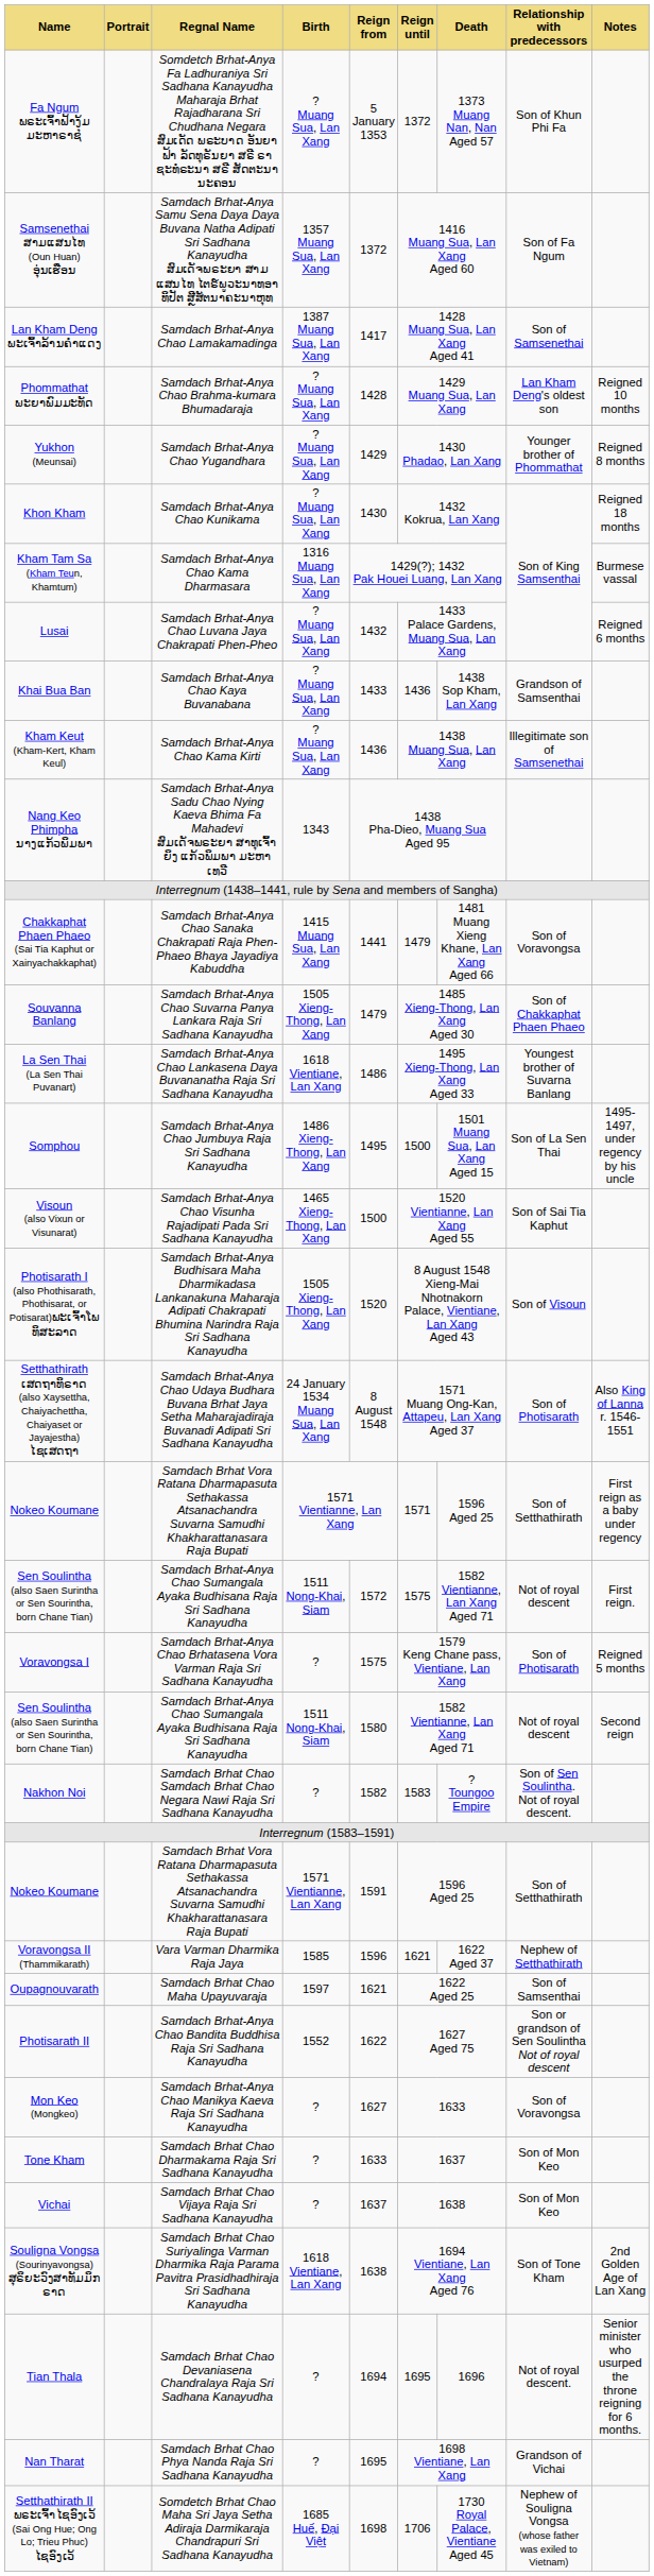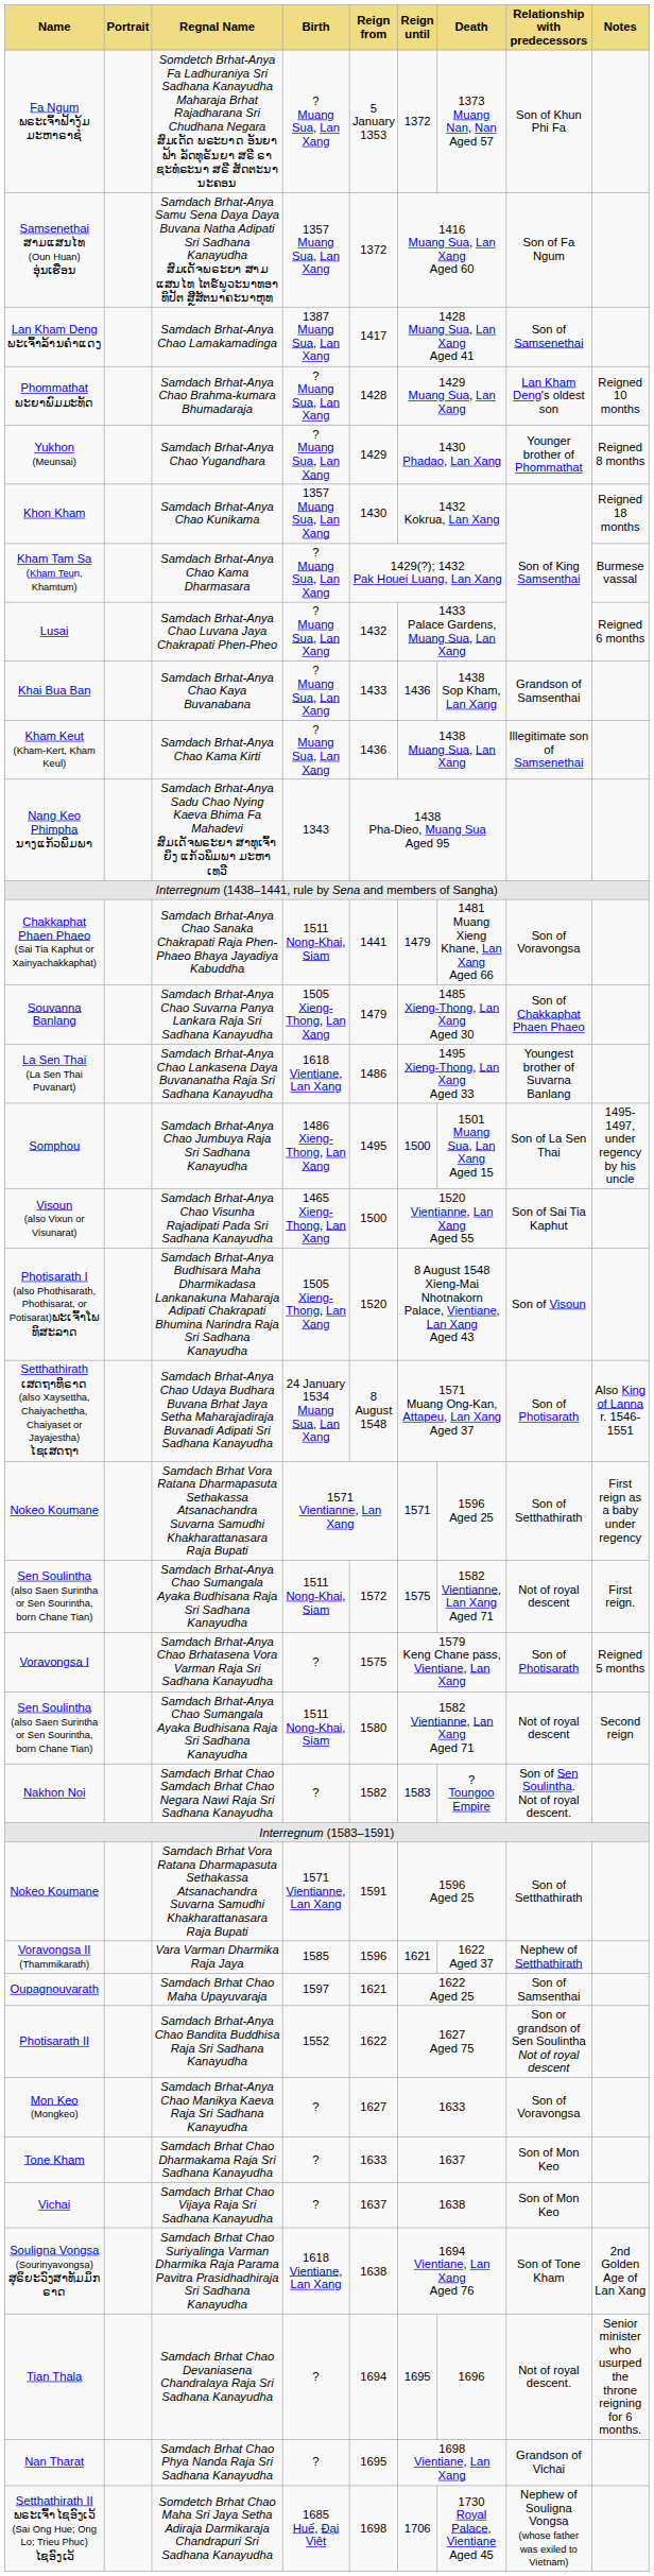 <table class="wikitable" style="text-align: center;">
 <tr>
 <th style="background-color:#F0DC82">Name</th>
 <th style="background-color:#F0DC82">Portrait</th>
 <th style="background-color:#F0DC82">Regnal Name</th>
 <th style="background-color:#F0DC82">Birth</th>
 <th style="background-color:#F0DC82">Reign<br> from</th>
 <th style="background-color:#F0DC82">Reign<br> until</th>
 <th style="background-color:#F0DC82">Death</th>
 <th style="background-color:#F0DC82">Relationship <br>with predecessors</th>
 <th style="background-color:#F0DC82">Notes</th>
 </tr>
 <tr>
 <td align="center"><a href='#'>Fa Ngum</a><br>ພຣະເຈົ້າຟ້າງຸ້ມມະຫາຣາຊ</td>
 <td></td>
 <td><em>Somdetch Brhat-Anya Fa Ladhuraniya Sri Sadhana Kanayudha Maharaja Brhat Rajadharana Sri Chudhana Negara</em> ສົມເດັດ ພຣະບາດ ອັນຍາ ຟ້າ ລັດທຸຣັນຍາ ສຣີ ຣາຊະທໍຣະນາ ສຣີ ສັດຕະນາ ນະຄອນ</td>
 <td>?<br><a href='#'>Muang Sua</a>, <a href='#'>Lan Xang</a></td>
 <td align="center">5 January 1353</td>
 <td align="center">1372</td>
 <td align="center">1373<br><a href='#'>Muang Nan</a>, <a href='#'>Nan</a><br>Aged 57</td>
 <td>Son of Khun Phi Fa</td>
 <td align="center"></td>
 </tr>
 <tr>
 <td align="center"><a href='#'>Samsenethai</a><br>ສາມແສນໄທ<br> <small>(Oun Huan)</small><br>ອຸ່ນເຮືອນ</td>
 <td></td>
 <td><em>Samdach Brhat-Anya Samu Sena Daya Daya Buvana Natha Adipati Sri Sadhana Kanayudha</em><br>ສົມເດັຈພຣະຍາ ສາມແສນໄທ ໄຕຣ໌ພູວະນາທອາທິປັຕ ສຼີສັຕນາຄະນາຫຸທ</td>
 <td align="center">1357<br><a href='#'>Muang Sua</a>, <a href='#'>Lan Xang</a></td>
 <td align="center">1372</td>
 <td align="center" colspan="2">1416<br><a href='#'>Muang Sua</a>, <a href='#'>Lan Xang</a><br>Aged 60</td>
 <td align="center">Son of Fa Ngum</td>
 <td align="center"></td>
 </tr>
 <tr>
 <td align="center"><a href='#'>Lan Kham Deng</a><br>ພະເຈົ້າລ້ານຄຳແດງ</td>
 <td></td>
 <td><em>Samdach Brhat-Anya Chao Lamakamadinga</em></td>
 <td align="center">1387<br><a href='#'>Muang Sua</a>, <a href='#'>Lan Xang</a></td>
 <td align="center">1417</td>
 <td align="center" colspan="2">1428<br><a href='#'>Muang Sua</a>, <a href='#'>Lan Xang</a><br>Aged 41</td>
 <td align="center">Son of <a href='#'>Samsenethai</a></td>
 <td align="center"></td>
 </tr>
 <tr>
 <td align="center"><a href='#'>Phommathat</a><br>ພະຍາພົມມະທັດ</td>
 <td></td>
 <td><em>Samdach Brhat-Anya Chao Brahma-kumara Bhumadaraja</em></td>
 <td>?<br><a href='#'>Muang Sua</a>, <a href='#'>Lan Xang</a></td>
 <td align="center">1428</td>
 <td align="center" colspan="2">1429<br><a href='#'>Muang Sua</a>, <a href='#'>Lan Xang</a></td>
 <td align="center"><a href='#'>Lan Kham Deng</a>'s oldest son</td>
 <td align="center">Reigned 10 months</td>
 </tr>
 <tr>
 <td align="center"><a href='#'>Yukhon</a><br><small>(Meunsai)</small></td>
 <td></td>
 <td><em>Samdach Brhat-Anya Chao Yugandhara</em></td>
 <td>?<br><a href='#'>Muang Sua</a>, <a href='#'>Lan Xang</a></td>
 <td align="center">1429</td>
 <td align="center" colspan="2">1430<br><a href='#'>Phadao</a>, <a href='#'>Lan Xang</a></td>
 <td align="center">Younger brother of <a href='#'>Phommathat</a></td>
 <td align="center">Reigned 8 months</td>
 </tr>
 <tr>
 <td align="center"><a href='#'>Khon Kham</a></td>
 <td></td>
 <td><em>Samdach Brhat-Anya Chao Kunikama</em></td>
-<td>?<br><a href='#'>Muang Sua</a>, <a href='#'>Lan Xang</a></td>
+<td align="center">1357<br><a href='#'>Muang Sua</a>, <a href='#'>Lan Xang</a></td>
 <td align="center">1430</td>
 <td align="center" colspan="2">1432<br>Kokrua, <a href='#'>Lan Xang</a></td>
 <td rowspan="3" align="center">Son of King <a href='#'>Samsenthai</a></td>
 <td align="center">Reigned 18 months</td>
 </tr>
 <tr>
 <td align="center"><a href='#'>Kham Tam Sa</a><br><small>(<a href='#'>Kham Teu</a>n, Khamtum)</small></td>
 <td></td>
 <td><em>Samdach Brhat-Anya Chao Kama Dharmasara</em></td>
-<td align="center">1316<br><a href='#'>Muang Sua</a>, <a href='#'>Lan Xang</a></td>
+<td>?<br><a href='#'>Muang Sua</a>, <a href='#'>Lan Xang</a></td>
 <td align="center" colspan="3">1429(?); 1432<br><a href='#'>Pak Houei Luang</a>, <a href='#'>Lan Xang</a></td>
 <td align="center">Burmese vassal</td>
 </tr>
 <tr>
 <td align="center"><a href='#'>Lusai</a></td>
 <td></td>
 <td><em>Samdach Brhat-Anya Chao Luvana Jaya Chakrapati Phen-Pheo</em></td>
 <td>?<br><a href='#'>Muang Sua</a>, <a href='#'>Lan Xang</a></td>
 <td align="center">1432</td>
 <td align="center" colspan="2">1433<br>Palace Gardens, <a href='#'>Muang Sua</a>, <a href='#'>Lan Xang</a></td>
 <td align="center">Reigned 6 months<br></td>
 </tr>
 <tr>
 <td align="center"><a href='#'>Khai Bua Ban</a></td>
 <td></td>
 <td><em>Samdach Brhat-Anya Chao Kaya Buvanabana</em></td>
 <td>?<br><a href='#'>Muang Sua</a>, <a href='#'>Lan Xang</a></td>
 <td align="center">1433</td>
 <td align="center">1436</td>
 <td>1438<br>Sop Kham, <a href='#'>Lan Xang</a></td>
 <td align="center">Grandson of Samsenthai</td>
 <td align="center"></td>
 </tr>
 <tr>
 <td align="center"><a href='#'>Kham Keut</a><br> <small>(Kham-Kert, Kham Keul)</small></td>
 <td></td>
 <td><em>Samdach Brhat-Anya Chao Kama Kirti</em></td>
 <td>?<br><a href='#'>Muang Sua</a>, <a href='#'>Lan Xang</a></td>
 <td align="center">1436</td>
 <td align="center" colspan="2">1438<br><a href='#'>Muang Sua</a>, <a href='#'>Lan Xang</a></td>
 <td align="center">Illegitimate son of <a href='#'>Samsenethai</a></td>
 <td align="center"></td>
 </tr>
 <tr>
 <td align="center"><a href='#'>Nang Keo Phimpha</a><br>ນາງແກ້ວພິມພາ</td>
 <td></td>
 <td><em>Samdach Brhat-Anya Sadu Chao Nying Kaeva Bhima Fa Mahadevi</em><br>ສົມເດັຈພຣະຍາ ສາທຸເຈົ້າຍິງ ແກ້ວພິມພາ ມະຫາເທວີ</td>
 <td align="center">1343</td>
 <td align="center" colspan="3">1438<br>Pha-Dieo, <a href='#'>Muang Sua</a><br>Aged 95</td>
 <td></td>
 <td align="center"></td>
 </tr>
 <tr>
 <td colspan="9" style="background-color:#E6E6E6" align="center"><em>Interregnum</em> (1438–1441, rule by <em>Sena</em> and members of Sangha)</td>
 </tr>
 <tr>
 <td align="center"><a href='#'>Chakkaphat Phaen Phaeo</a> <br> <small>(Sai Tia Kaphut or Xainyachakkaphat)</small></td>
 <td></td>
 <td><em>Samdach Brhat-Anya Chao Sanaka Chakrapati Raja Phen-Phaeo Bhaya Jayadiya Kabuddha</em></td>
-<td align="center">1415<br><a href='#'>Muang Sua</a>, <a href='#'>Lan Xang</a></td>
+<td>1511<br><a href='#'>Nong-Khai</a>, <a href='#'>Siam</a></td>
 <td align="center">1441</td>
 <td align="center">1479</td>
 <td align="center">1481<br>Muang Xieng Khane, <a href='#'>Lan Xang</a><br>Aged 66</td>
 <td align="center">Son of Voravongsa</td>
 <td align="center"></td>
 </tr>
 <tr>
 <td align="center"><a href='#'>Souvanna Banlang</a></td>
 <td></td>
 <td><em>Samdach Brhat-Anya Chao Suvarna Panya Lankara Raja Sri Sadhana Kanayudha</em></td>
 <td align="center">1505<br><a href='#'>Xieng-Thong</a>, <a href='#'>Lan Xang</a></td>
 <td align="center">1479</td>
 <td align="center" colspan="2">1485<br><a href='#'>Xieng-Thong</a>, <a href='#'>Lan Xang</a><br>Aged 30</td>
 <td align="center">Son of <a href='#'>Chakkaphat Phaen Phaeo</a></td>
 <td align="center"></td>
 </tr>
 <tr>
 <td align="center"><a href='#'>La Sen Thai</a> <br> <small>(La Sen Thai Puvanart)</small></td>
 <td></td>
 <td><em>Samdach Brhat-Anya Chao Lankasena Daya Buvananatha Raja Sri Sadhana Kanayudha</em></td>
 <td align="center">1618<br><a href='#'>Vientiane</a>, <a href='#'>Lan Xang</a></td>
 <td align="center">1486</td>
 <td align="center" colspan="2">1495<br><a href='#'>Xieng-Thong</a>, <a href='#'>Lan Xang</a><br>Aged 33</td>
 <td align="center">Youngest brother of Suvarna <br>Banlang</td>
 <td align="center"></td>
 </tr>
 <tr>
 <td align="center"><a href='#'>Somphou</a></td>
 <td></td>
 <td><em>Samdach Brhat-Anya Chao Jumbuya Raja Sri Sadhana Kanayudha</em></td>
 <td align="center">1486<br><a href='#'>Xieng-Thong</a>, <a href='#'>Lan Xang</a></td>
 <td align="center">1495</td>
 <td align="center">1500</td>
 <td>1501<br><a href='#'>Muang Sua</a>, <a href='#'>Lan Xang</a><br>Aged 15</td>
 <td align="center">Son of La Sen Thai</td>
 <td align="center">1495-1497, under regency by his uncle</td>
 </tr>
 <tr>
 <td align="center"><a href='#'>Visoun</a><br> <small>(also Vixun or Visunarat)</small></td>
 <td></td>
 <td><em>Samdach Brhat-Anya Chao Visunha Rajadipati Pada Sri Sadhana Kanayudha</em></td>
 <td align="center">1465<br><a href='#'>Xieng-Thong</a>, <a href='#'>Lan Xang</a></td>
 <td align="center">1500</td>
 <td align="center" colspan="2">1520<br><a href='#'>Vientianne</a>, <a href='#'>Lan Xang</a><br>Aged 55</td>
 <td align="center">Son of Sai Tia Kaphut</td>
 <td align="center"></td>
 </tr>
 <tr>
 <td align="center"><a href='#'>Photisarath I</a><br> <small>(also Phothisarath, Phothisarat, or Potisarat)</small>ພະເຈົ້າໂພທິສະລາດ</td>
 <td></td>
 <td><em>Samdach Brhat-Anya Budhisara Maha Dharmikadasa Lankanakuna Maharaja Adipati Chakrapati Bhumina Narindra Raja Sri Sadhana Kanayudha</em></td>
 <td align="center">1505<br><a href='#'>Xieng-Thong</a>, <a href='#'>Lan Xang</a></td>
 <td align="center">1520</td>
 <td align="center" colspan="2">8 August 1548<br>Xieng-Mai Nhotnakorn Palace, <a href='#'>Vientiane</a>, <a href='#'>Lan Xang</a><br>Aged 43</td>
 <td align="center">Son of <a href='#'>Visoun</a></td>
 <td align="center"></td>
 </tr>
 <tr>
 <td align="center"><a href='#'>Setthathirath</a><br>ເສດຖາທິຣາດ<br><small>(also Xaysettha, Chaiyachettha, <br>Chaiyaset or Jayajestha)</small><br>ໄຊເສດຖາ</td>
 <td></td>
 <td><em>Samdach Brhat-Anya Chao Udaya Budhara Buvana Brhat Jaya Setha Maharajadiraja Buvanadi Adipati Sri Sadhana Kanayudha</em></td>
 <td align="center">24 January 1534<br><a href='#'>Muang Sua</a>, <a href='#'>Lan Xang</a></td>
 <td align="center">8 August 1548</td>
 <td align="center" colspan="2">1571<br>Muang Ong-Kan, <a href='#'>Attapeu</a>, <a href='#'>Lan Xang</a><br>Aged 37</td>
 <td align="center">Son of <a href='#'>Photisarath</a></td>
 <td align="center">Also <a href='#'>King of Lanna</a><br> r. 1546-1551<br></td>
 </tr>
 <tr>
 <td><a href='#'>Nokeo Koumane</a></td>
 <td></td>
 <td><em>Samdach Brhat Vora Ratana Dharmapasuta Sethakassa Atsanachandra Suvarna Samudhi Khakharattanasara Raja Bupati</em></td>
 <td colspan="2">1571<br><a href='#'>Vientianne</a>, <a href='#'>Lan Xang</a></td>
 <td>1571</td>
 <td>1596<br>Aged 25</td>
 <td>Son of Setthathirath</td>
 <td>First reign as a baby under regency</td>
 </tr>
 <tr>
 <td align="center"><a href='#'>Sen Soulintha</a><br> <small>(also Saen Surintha or Sen Sourintha, <br> born Chane Tian)</small></td>
 <td></td>
 <td><em>Samdach Brhat-Anya Chao Sumangala Ayaka Budhisana Raja Sri Sadhana Kanayudha</em></td>
 <td align="center">1511<br><a href='#'>Nong-Khai</a>, <a href='#'>Siam</a></td>
 <td align="center">1572</td>
 <td align="center">1575</td>
 <td align="center">1582<br><a href='#'>Vientianne</a>, <a href='#'>Lan Xang</a><br>Aged 71</td>
 <td align="center">Not of royal descent</td>
 <td align="center">First reign.<br></td>
 </tr>
 <tr>
 <td align="center"><a href='#'>Voravongsa I</a></td>
 <td></td>
 <td><em>Samdach Brhat-Anya Chao Brhatasena Vora Varman Raja Sri Sadhana Kanayudha</em></td>
 <td>?</td>
 <td align="center">1575</td>
 <td colspan="2" align="center">1579<br>Keng Chane pass, <a href='#'>Vientiane</a>, <a href='#'>Lan Xang</a></td>
 <td align="center">Son of <a href='#'>Photisarath</a></td>
 <td align="center">Reigned 5 months</td>
 </tr>
 <tr>
 <td align="center"><a href='#'>Sen Soulintha</a><br> <small>(also Saen Surintha or Sen Sourintha, <br> born Chane Tian)</small></td>
 <td></td>
 <td><em>Samdach Brhat-Anya Chao Sumangala Ayaka Budhisana Raja Sri Sadhana Kanayudha</em></td>
 <td>1511<br><a href='#'>Nong-Khai</a>, <a href='#'>Siam</a></td>
 <td align="center">1580</td>
 <td colspan="2" align="center">1582<br><a href='#'>Vientianne</a>, <a href='#'>Lan Xang</a><br>Aged 71</td>
 <td align="center">Not of royal descent</td>
 <td align="center">Second reign<br></td>
 </tr>
 <tr>
 <td align="center"><a href='#'>Nakhon Noi</a></td>
 <td></td>
 <td><em>Samdach Brhat Chao Samdach Brhat Chao Negara Nawi Raja Sri Sadhana Kanayudha</em></td>
 <td>?</td>
 <td align="center">1582</td>
 <td align="center">1583</td>
 <td>?<br><a href='#'>Toungoo Empire</a></td>
 <td align="center">Son of <a href='#'>Sen Soulintha</a>.<br> Not of royal descent.</td>
 <td align="center"></td>
 </tr>
 <tr>
 <td colspan="9" style="background-color:#E6E6E6" align="center"><em>Interregnum</em> (1583–1591)</td>
 </tr>
 <tr>
 <td align="center"><a href='#'>Nokeo Koumane</a></td>
 <td></td>
 <td><em>Samdach Brhat Vora Ratana Dharmapasuta Sethakassa Atsanachandra Suvarna Samudhi Khakharattanasara Raja Bupati</em></td>
 <td>1571<br><a href='#'>Vientianne</a>, <a href='#'>Lan Xang</a></td>
 <td align="center">1591</td>
 <td colspan="2" align="center">1596<br>Aged 25</td>
 <td align="center">Son of Setthathirath</td>
 <td align="center"></td>
 </tr>
 <tr>
 <td align="center"><a href='#'>Voravongsa II</a> <br><small>(Thammikarath)</small></td>
 <td></td>
 <td><em>Vara Varman Dharmika Raja Jaya</em></td>
 <td>1585</td>
 <td align="center">1596</td>
 <td align="center">1621</td>
 <td>1622<br>Aged 37</td>
 <td align="center">Nephew of <a href='#'>Setthathirath</a></td>
 <td align="center"></td>
 </tr>
 <tr>
 <td align="center"><a href='#'>Oupagnouvarath</a></td>
 <td></td>
 <td><em>Samdach Brhat Chao Maha Upayuvaraja</em></td>
 <td>1597</td>
 <td align="center">1621</td>
 <td colspan="2" align="center">1622<br>Aged 25</td>
 <td align="center">Son of Samsenthai</td>
 <td align="center"></td>
 </tr>
 <tr>
 <td align="center"><a href='#'>Photisarath II</a></td>
 <td></td>
 <td><em>Samdach Brhat-Anya Chao Bandita Buddhisa Raja Sri Sadhana Kanayudha</em></td>
 <td>1552</td>
 <td align="center">1622</td>
 <td colspan="2" align="center">1627<br>Aged 75</td>
 <td align="center">Son or grandson of Sen Soulintha<br> <em>Not of royal descent</em></td>
 <td align="center"></td>
 </tr>
 <tr>
 <td align="center"><a href='#'>Mon Keo</a><br> <small>(Mongkeo)</small></td>
 <td></td>
 <td><em>Samdach Brhat-Anya Chao Manikya Kaeva Raja Sri Sadhana Kanayudha</em></td>
 <td>?</td>
 <td align="center">1627</td>
 <td colspan="2">1633</td>
 <td align="center">Son of Voravongsa</td>
 <td align="center"></td>
 </tr>
 <tr>
 <td align="center"><a href='#'>Tone Kham</a></td>
 <td></td>
 <td><em>Samdach</em> <em>Brhat</em> <em>Chao</em> <em>Dharmakama</em> <em>Raja</em> <em>Sri</em> <em>Sadhana</em> <em>Kanayudha</em></td>
 <td>?</td>
 <td align="center">1633</td>
 <td colspan="2" align="center">1637</td>
 <td align="center">Son of Mon Keo</td>
 <td align="center"></td>
 </tr>
 <tr>
 <td align="center"><a href='#'>Vichai</a></td>
 <td></td>
 <td><em>Samdach</em> <em>Brhat</em> <em>Chao</em> <em>Vijaya</em> <em>Raja</em> <em>Sri</em> <em>Sadhana</em> <em>Kanayudha</em></td>
 <td>?</td>
 <td align="center">1637</td>
 <td colspan="2" align="center">1638</td>
 <td align="center">Son of Mon Keo</td>
 <td align="center"></td>
 </tr>
 <tr>
 <td align="center"><a href='#'>Souligna Vongsa</a> <br><small>(Sourinyavongsa)</small><br>ສຸຣິຍະວົງສາທັມມິກຣາດ</td>
 <td></td>
 <td><em>Samdach Brhat Chao Suriyalinga Varman Dharmika Raja Parama Pavitra Prasidhadhiraja Sri Sadhana Kanayudha</em></td>
 <td align="center">1618<br><a href='#'>Vientiane</a>, <a href='#'>Lan Xang</a></td>
 <td align="center">1638</td>
 <td colspan="2" align="center">1694<br><a href='#'>Vientiane</a>, <a href='#'>Lan Xang</a><br>Aged 76</td>
 <td align="center">Son of Tone Kham</td>
 <td align="center">2nd Golden Age of Lan Xang<br></td>
 </tr>
 <tr>
 <td align="center"><a href='#'>Tian Thala</a></td>
 <td></td>
 <td><em>Samdach Brhat Chao Devaniasena Chandralaya Raja Sri Sadhana Kanayudha</em></td>
 <td>?</td>
 <td align="center">1694</td>
 <td>1695</td>
 <td>1696</td>
 <td align="center">Not of royal descent.</td>
 <td align="center">Senior minister who usurped the throne <br>reigning for 6 months.</td>
 </tr>
 <tr>
 <td align="center"><a href='#'>Nan Tharat</a></td>
 <td></td>
 <td><em>Samdach Brhat Chao Phya Nanda Raja Sri Sadhana Kanayudha</em></td>
 <td>?</td>
 <td align="center">1695</td>
 <td colspan="2">1698<br><a href='#'>Vientiane</a>, <a href='#'>Lan Xang</a></td>
 <td align="center">Grandson of Vichai</td>
 <td align="center"></td>
 </tr>
 <tr>
 <td align="center"><a href='#'>Setthathirath II</a> <br>ພຣະເຈົ້າໄຊອົງເວ້<br><small>(Sai Ong Hue; Ong Lo; Trieu Phuc)</small><br>ໄຊອົງເວ້</td>
 <td></td>
 <td><em>Somdetch Brhat</em> <em>Chao</em> <em>Maha Sri Jaya Setha Adiraja Darmikaraja Chandrapuri Sri Sadhana Kanayudha</em></td>
 <td>1685<br><a href='#'>Huế</a>, <a href='#'>Đại Việt</a></td>
 <td align="center">1698</td>
 <td align="center">1706</td>
 <td align="center">1730<br><a href='#'>Royal Palace</a>, <a href='#'>Vientiane</a><br>Aged 45</td>
 <td align="center">Nephew of Souligna Vongsa <br><small>(whose father was exiled to Vietnam)</small></td>
 <td align="center"></td>
 </tr>
 </table>
